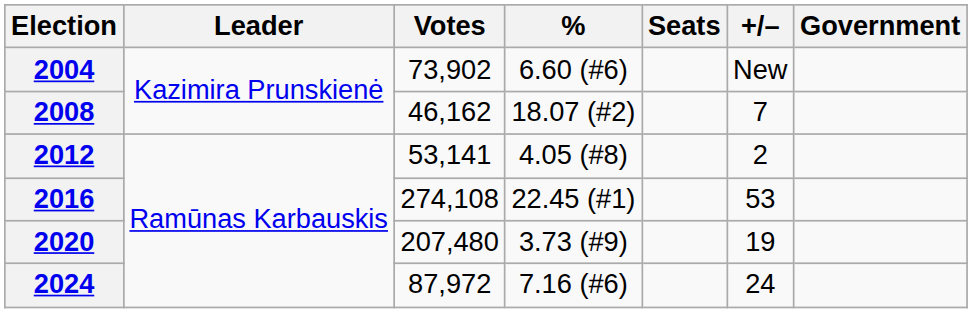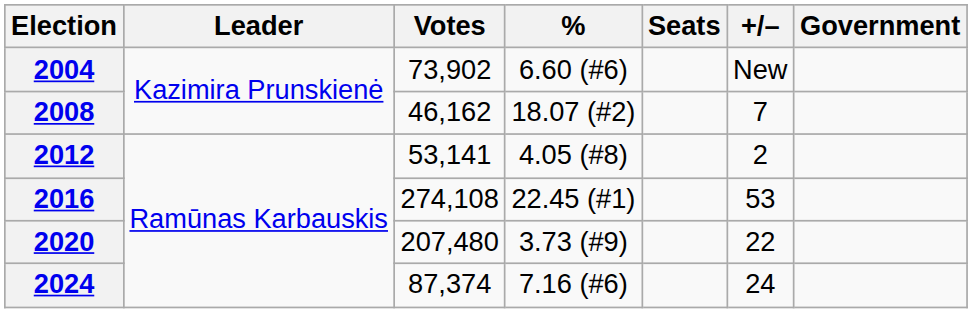 <table class=wikitable style="text-align: center;">
 <tr>
 <th>Election</th>
 <th>Leader</th>
 <th>Votes</th>
 <th>%</th>
 <th>Seats</th>
 <th>+/–</th>
 <th>Government</th>
 </tr>
 <tr>
 <th><a href='#'>2004</a></th>
 <td rowspan="2"><a href='#'>Kazimira Prunskienė</a></td>
 <td>73,902</td>
 <td>6.60 (#6)</td>
 <td></td>
 <td>New</td>
 <td></td>
 </tr>
 <tr>
 <th><a href='#'>2008</a></th>
 <td>46,162</td>
 <td>18.07 (#2)</td>
 <td></td>
 <td> 7</td>
 <td></td>
 </tr>
 <tr>
 <th><a href='#'>2012</a></th>
 <td rowspan="4"><a href='#'>Ramūnas Karbauskis</a></td>
 <td>53,141</td>
 <td>4.05 (#8)</td>
 <td></td>
 <td> 2</td>
 <td></td>
 </tr>
 <tr>
 <th><a href='#'>2016</a></th>
 <td>274,108</td>
 <td>22.45 (#1)</td>
 <td></td>
 <td> 53</td>
 <td></td>
 </tr>
 <tr>
 <th><a href='#'>2020</a></th>
 <td>207,480</td>
 <td>3.73 (#9)</td>
 <td></td>
-<td> 19</td>
+<td> 22</td>
 <td></td>
 </tr>
 <tr>
 <th><a href='#'>2024</a></th>
-<td>87,972</td>
+<td>87,374</td>
 <td>7.16 (#6)</td>
 <td></td>
 <td> 24</td>
 <td></td>
 </tr>
 </table>
